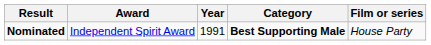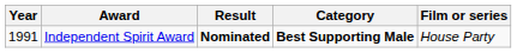 <table class="wikitable">
 <tr>
+<th>Year</th>
+<th>Award</th>
 <th>Result</th>
-<th>Award</th>
-<th>Year</th>
 <th>Category</th>
 <th>Film or series</th>
 </tr>
 <tr>
+<td>1991</td>
+<td><a href='#'>Independent Spirit Award</a></td>
 <td><strong>Nominated</strong></td>
-<td><a href='#'>Independent Spirit Award</a></td>
-<td>1991</td>
 <td><strong>Best Supporting Male</strong></td>
 <td><em>House Party</em></td>
 </tr>
 </table>
